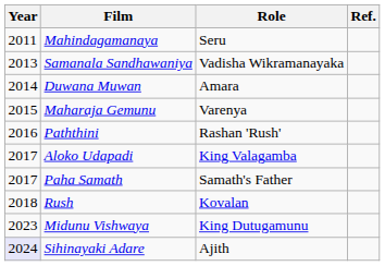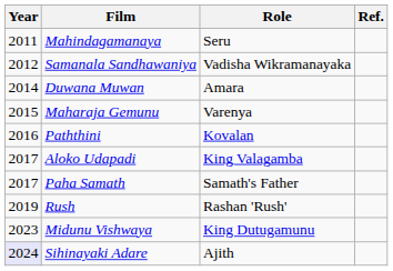 <table class="wikitable sortable">
 <tr>
 <th>Year</th>
 <th>Film</th>
 <th>Role</th>
 <th>Ref.</th>
 </tr>
 <tr>
 <td>2011</td>
 <td><em><a href='#'>Mahindagamanaya</a></em></td>
 <td>Seru</td>
 <td></td>
 </tr>
 <tr>
-<td>2013</td>
+<td>2012</td>
 <td><em><a href='#'>Samanala Sandhawaniya</a></em></td>
 <td>Vadisha Wikramanayaka</td>
 <td></td>
 </tr>
 <tr>
 <td>2014</td>
 <td><em><a href='#'>Duwana Muwan</a></em></td>
 <td>Amara</td>
 <td></td>
 </tr>
 <tr>
 <td>2015</td>
 <td><em><a href='#'>Maharaja Gemunu</a></em></td>
 <td>Varenya</td>
 <td></td>
 </tr>
 <tr>
 <td>2016</td>
 <td><em><a href='#'>Paththini</a></em></td>
-<td>Rashan 'Rush'</td>
+<td><a href='#'>Kovalan</a></td>
 <td></td>
 </tr>
 <tr>
 <td>2017</td>
 <td><em><a href='#'>Aloko Udapadi</a></em></td>
 <td><a href='#'>King Valagamba</a></td>
 <td></td>
 </tr>
 <tr>
 <td>2017</td>
 <td><em><a href='#'>Paha Samath</a></em></td>
 <td>Samath's Father</td>
 <td></td>
 </tr>
 <tr>
-<td>2018</td>
+<td>2019</td>
 <td><em><a href='#'>Rush</a></em></td>
-<td><a href='#'>Kovalan</a></td>
+<td>Rashan 'Rush'</td>
 <td></td>
 </tr>
 <tr>
 <td>2023</td>
 <td><em><a href='#'>Midunu Vishwaya</a></em></td>
 <td><a href='#'>King Dutugamunu</a></td>
 <td></td>
 </tr>
 <tr>
 <td style="background: lavender;">2024</td>
 <td><em><a href='#'>Sihinayaki Adare</a></em></td>
 <td>Ajith</td>
 <td></td>
 </tr>
 </table>
